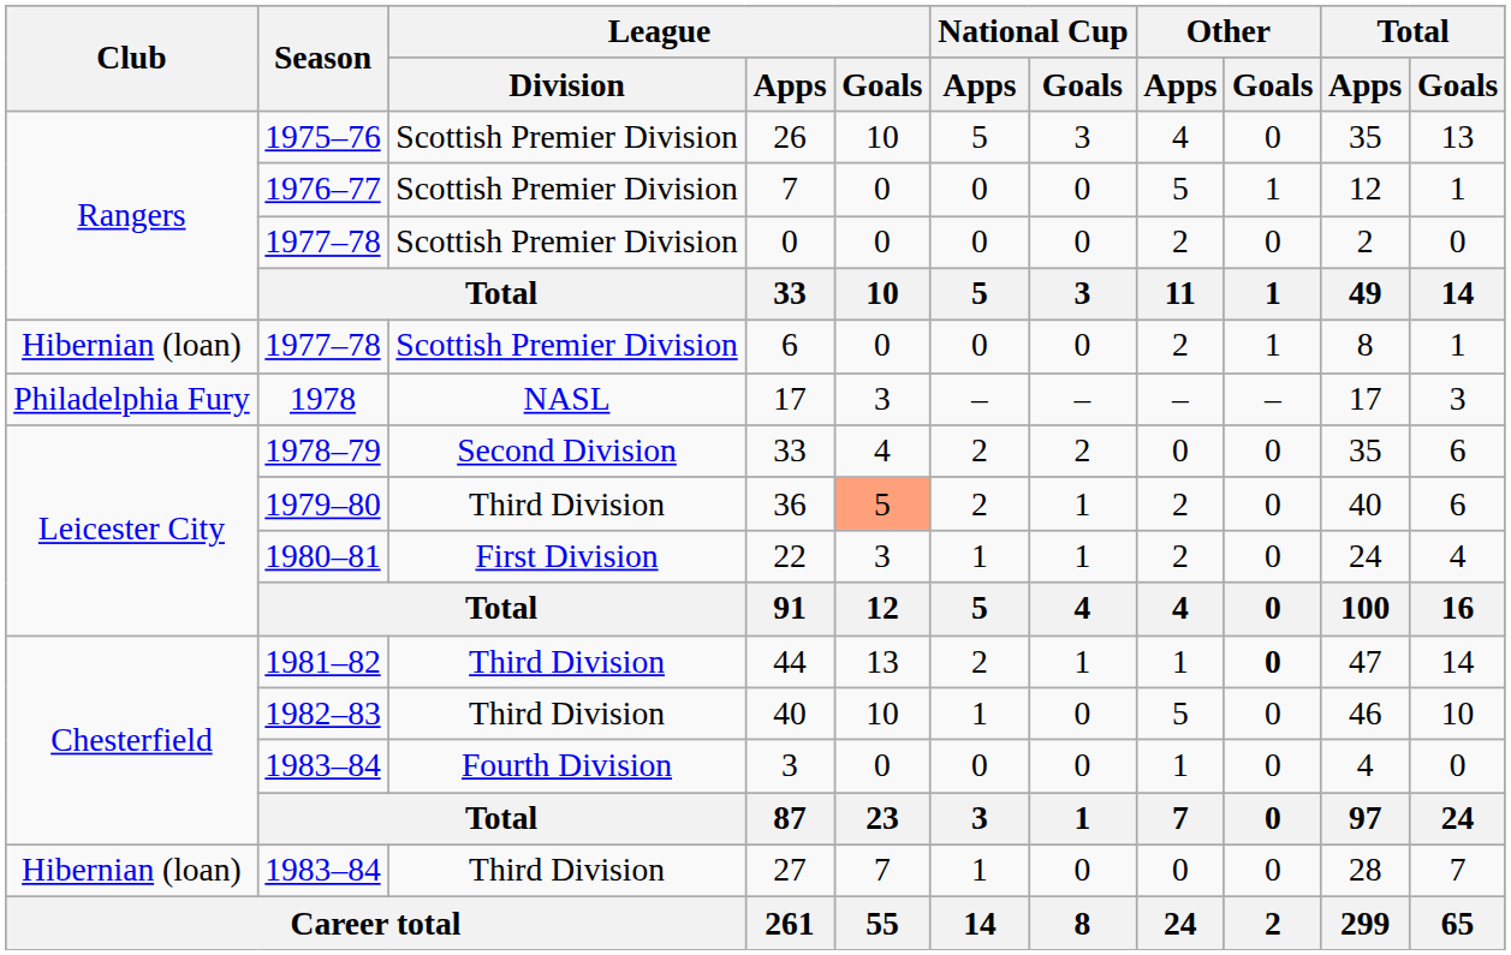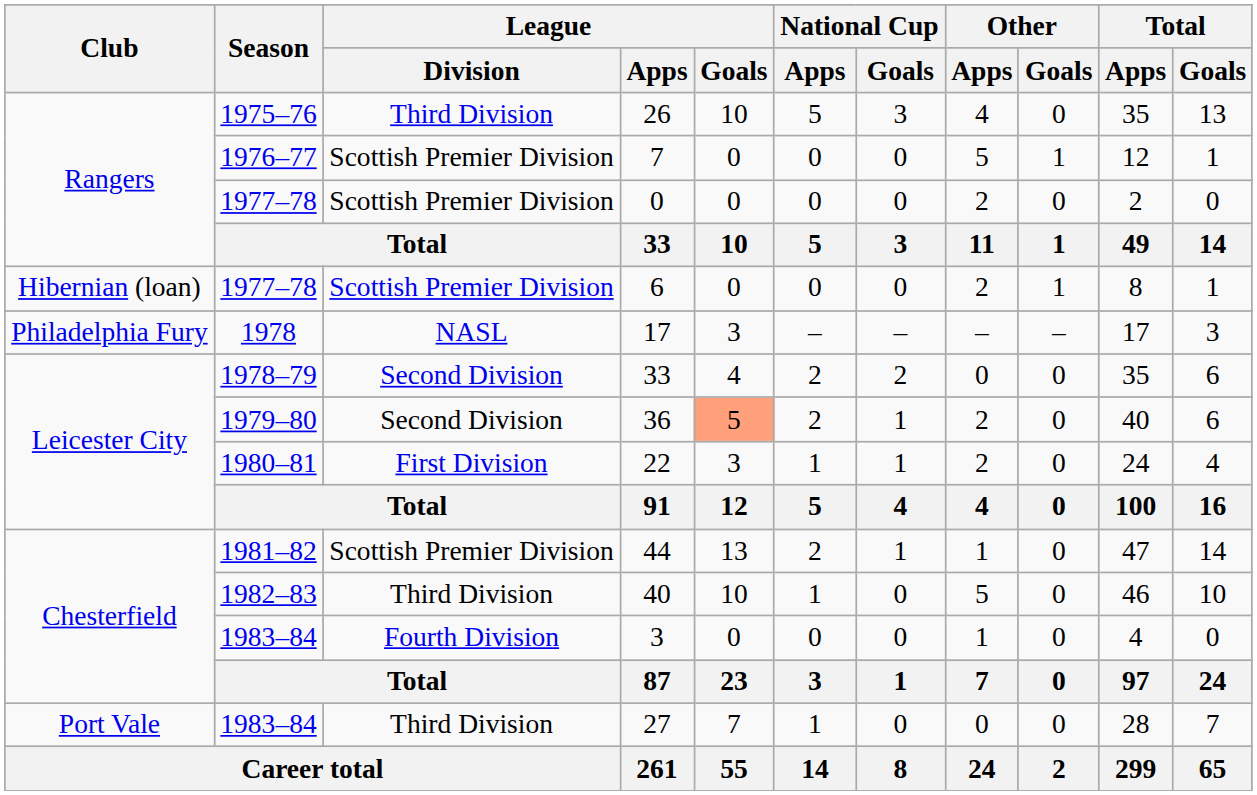 <table class="wikitable" style="text-align: center;">
 <tr>
 <th rowspan="2">Club</th>
 <th rowspan="2">Season</th>
 <th colspan="3">League</th>
 <th colspan="2">National Cup</th>
 <th colspan="2">Other</th>
 <th colspan="2">Total</th>
 </tr>
 <tr>
 <th>Division</th>
 <th>Apps</th>
 <th>Goals</th>
 <th>Apps</th>
 <th>Goals</th>
 <th>Apps</th>
 <th>Goals</th>
 <th>Apps</th>
 <th>Goals</th>
 </tr>
 <tr>
 <td rowspan="4"><a href='#'>Rangers</a></td>
 <td><a href='#'>1975–76</a></td>
-<td>Scottish Premier Division</td>
+<td><a href='#'>Third Division</a></td>
 <td>26</td>
 <td>10</td>
 <td>5</td>
 <td>3</td>
 <td>4</td>
 <td>0</td>
 <td>35</td>
 <td>13</td>
 </tr>
 <tr>
 <td><a href='#'>1976–77</a></td>
 <td>Scottish Premier Division</td>
 <td>7</td>
 <td>0</td>
 <td>0</td>
 <td>0</td>
 <td>5</td>
 <td>1</td>
 <td>12</td>
 <td>1</td>
 </tr>
 <tr>
 <td><a href='#'>1977–78</a></td>
 <td>Scottish Premier Division</td>
 <td>0</td>
 <td>0</td>
 <td>0</td>
 <td>0</td>
 <td>2</td>
 <td>0</td>
 <td>2</td>
 <td>0</td>
 </tr>
 <tr>
 <th colspan="2">Total</th>
 <th>33</th>
 <th>10</th>
 <th>5</th>
 <th>3</th>
 <th>11</th>
 <th>1</th>
 <th>49</th>
 <th>14</th>
 </tr>
 <tr>
 <td><a href='#'>Hibernian</a> (loan)</td>
 <td><a href='#'>1977–78</a></td>
 <td><a href='#'>Scottish Premier Division</a></td>
 <td>6</td>
 <td>0</td>
 <td>0</td>
 <td>0</td>
 <td>2</td>
 <td>1</td>
 <td>8</td>
 <td>1</td>
 </tr>
 <tr>
 <td><a href='#'>Philadelphia Fury</a></td>
 <td><a href='#'>1978</a></td>
 <td><a href='#'>NASL</a></td>
 <td>17</td>
 <td>3</td>
 <td>–</td>
 <td>–</td>
 <td>–</td>
 <td>–</td>
 <td>17</td>
 <td>3</td>
 </tr>
 <tr>
 <td rowspan="4"><a href='#'>Leicester City</a></td>
 <td><a href='#'>1978–79</a></td>
 <td><a href='#'>Second Division</a></td>
 <td>33</td>
 <td>4</td>
 <td>2</td>
 <td>2</td>
 <td>0</td>
 <td>0</td>
 <td>35</td>
 <td>6</td>
 </tr>
 <tr>
 <td><a href='#'>1979–80</a></td>
-<td>Third Division</td>
+<td>Second Division</td>
 <td>36</td>
 <td style="background: lightsalmon;">5</td>
 <td>2</td>
 <td>1</td>
 <td>2</td>
 <td>0</td>
 <td>40</td>
 <td>6</td>
 </tr>
 <tr>
 <td><a href='#'>1980–81</a></td>
 <td><a href='#'>First Division</a></td>
 <td>22</td>
 <td>3</td>
 <td>1</td>
 <td>1</td>
 <td>2</td>
 <td>0</td>
 <td>24</td>
 <td>4</td>
 </tr>
 <tr>
 <th colspan="2">Total</th>
 <th>91</th>
 <th>12</th>
 <th>5</th>
 <th>4</th>
 <th>4</th>
 <th>0</th>
 <th>100</th>
 <th>16</th>
 </tr>
 <tr>
 <td rowspan="4"><a href='#'>Chesterfield</a></td>
 <td><a href='#'>1981–82</a></td>
-<td><a href='#'>Third Division</a></td>
+<td>Scottish Premier Division</td>
 <td>44</td>
 <td>13</td>
 <td>2</td>
 <td>1</td>
 <td>1</td>
-<td><strong>0</strong></td>
+<td>0</td>
 <td>47</td>
 <td>14</td>
 </tr>
 <tr>
 <td><a href='#'>1982–83</a></td>
 <td>Third Division</td>
 <td>40</td>
 <td>10</td>
 <td>1</td>
 <td>0</td>
 <td>5</td>
 <td>0</td>
 <td>46</td>
 <td>10</td>
 </tr>
 <tr>
 <td><a href='#'>1983–84</a></td>
 <td><a href='#'>Fourth Division</a></td>
 <td>3</td>
 <td>0</td>
 <td>0</td>
 <td>0</td>
 <td>1</td>
 <td>0</td>
 <td>4</td>
 <td>0</td>
 </tr>
 <tr>
 <th colspan="2">Total</th>
 <th>87</th>
 <th>23</th>
 <th>3</th>
 <th>1</th>
 <th>7</th>
 <th>0</th>
 <th>97</th>
 <th>24</th>
 </tr>
 <tr>
-<td><a href='#'>Hibernian</a> (loan)</td>
+<td><a href='#'>Port Vale</a></td>
 <td><a href='#'>1983–84</a></td>
 <td>Third Division</td>
 <td>27</td>
 <td>7</td>
 <td>1</td>
 <td>0</td>
 <td>0</td>
 <td>0</td>
 <td>28</td>
 <td>7</td>
 </tr>
 <tr>
 <th colspan="3">Career total</th>
 <th>261</th>
 <th>55</th>
 <th>14</th>
 <th>8</th>
 <th>24</th>
 <th>2</th>
 <th>299</th>
 <th>65</th>
 </tr>
 </table>
